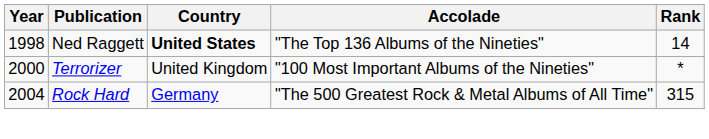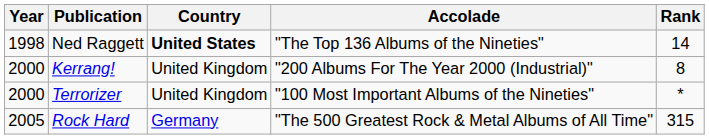 <table class="wikitable sortable">
 <tr>
 <th>Year</th>
 <th>Publication</th>
 <th>Country</th>
 <th>Accolade</th>
 <th>Rank</th>
 </tr>
 <tr>
 <td align=center>1998</td>
 <td>Ned Raggett</td>
 <td><strong>United States</strong></td>
 <td>"The Top 136 Albums of the Nineties"</td>
 <td style="text-align:center;">14</td>
 </tr>
 <tr>
 <td align=center>2000</td>
+<td><em><a href='#'>Kerrang!</a></em></td>
+<td>United Kingdom</td>
+<td>"200 Albums For The Year 2000 (Industrial)"</td>
+<td align=center>8</td>
+</tr>
+<tr>
+<td align=center>2000</td>
 <td><em><a href='#'>Terrorizer</a></em></td>
 <td>United Kingdom</td>
 <td>"100 Most Important Albums of the Nineties"</td>
 <td align=center>*</td>
 </tr>
 <tr>
-<td align=center>2004</td>
+<td align=center>2005</td>
 <td><em><a href='#'>Rock Hard</a></em></td>
 <td><a href='#'>Germany</a></td>
 <td>"The 500 Greatest Rock & Metal Albums of All Time"</td>
 <td align=center>315</td>
 </tr>
 </table>
